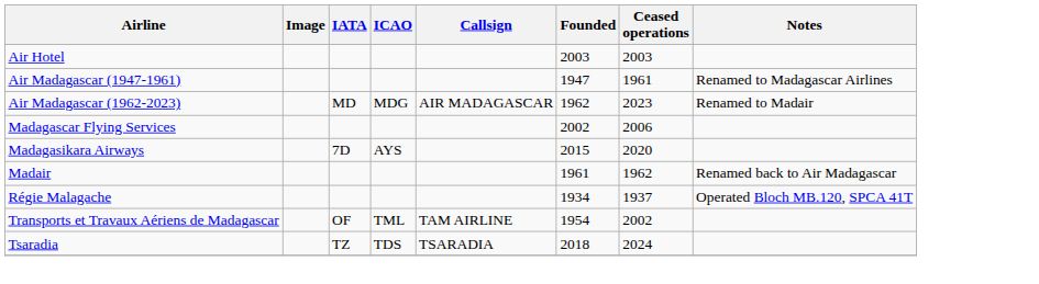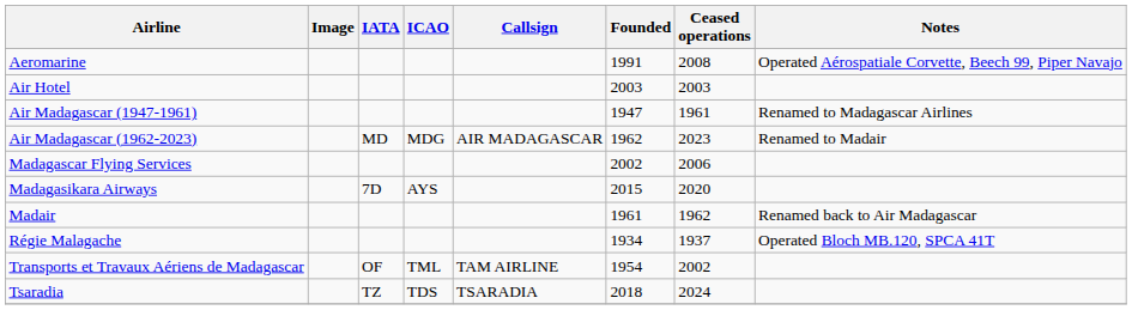 <table class="wikitable sortable">
 <tr valign="middle">
 <th>Airline</th>
 <th class="unsortable">Image</th>
 <th><a href='#'>IATA</a></th>
 <th><a href='#'>ICAO</a></th>
 <th><a href='#'>Callsign</a></th>
 <th>Founded</th>
 <th>Ceased<br>operations</th>
 <th>Notes</th>
+</tr>
+<tr>
+<td><a href='#'>Aeromarine</a></td>
+<td></td>
+<td></td>
+<td></td>
+<td></td>
+<td>1991</td>
+<td>2008</td>
+<td>Operated <a href='#'>Aérospatiale Corvette</a>, <a href='#'>Beech 99</a>, <a href='#'>Piper Navajo</a></td>
 </tr>
 <tr>
 <td><a href='#'>Air Hotel</a></td>
 <td></td>
 <td></td>
 <td></td>
 <td></td>
 <td>2003</td>
 <td>2003</td>
 <td></td>
 </tr>
 <tr>
 <td><a href='#'>Air Madagascar (1947-1961)</a></td>
 <td></td>
 <td></td>
 <td></td>
 <td></td>
 <td>1947</td>
 <td>1961</td>
 <td>Renamed to Madagascar Airlines</td>
 </tr>
 <tr>
 <td><a href='#'>Air Madagascar (1962-2023)</a></td>
 <td></td>
 <td>MD</td>
 <td>MDG</td>
 <td>AIR MADAGASCAR</td>
 <td>1962</td>
 <td>2023</td>
 <td>Renamed to Madair</td>
 </tr>
 <tr>
 <td><a href='#'>Madagascar Flying Services</a></td>
 <td></td>
 <td></td>
 <td></td>
 <td></td>
 <td>2002</td>
 <td>2006</td>
 <td></td>
 </tr>
 <tr>
 <td><a href='#'>Madagasikara Airways</a></td>
 <td></td>
 <td>7D</td>
 <td>AYS</td>
 <td></td>
 <td>2015</td>
 <td>2020</td>
 <td></td>
 </tr>
 <tr>
 <td><a href='#'>Madair</a></td>
 <td></td>
 <td></td>
 <td></td>
 <td></td>
 <td>1961</td>
 <td>1962</td>
 <td>Renamed back to Air Madagascar</td>
 </tr>
 <tr>
 <td><a href='#'>Régie Malagache</a></td>
 <td></td>
 <td></td>
 <td></td>
 <td></td>
 <td>1934</td>
 <td>1937</td>
 <td>Operated <a href='#'>Bloch MB.120</a>, <a href='#'>SPCA 41T</a></td>
 </tr>
 <tr>
 <td><a href='#'>Transports et Travaux Aériens de Madagascar</a></td>
 <td></td>
 <td>OF</td>
 <td>TML</td>
 <td>TAM AIRLINE</td>
 <td>1954</td>
 <td>2002</td>
 <td></td>
 </tr>
 <tr>
 <td><a href='#'>Tsaradia</a></td>
 <td></td>
 <td>TZ</td>
 <td>TDS</td>
 <td>TSARADIA</td>
 <td>2018</td>
 <td>2024</td>
 <td></td>
 </tr>
 <tr>
 </tr>
 </table>
